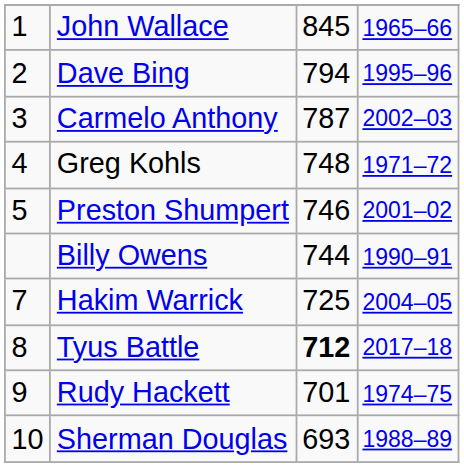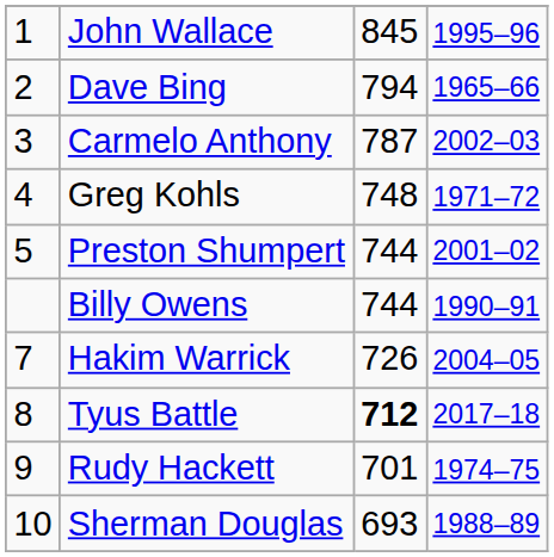 <table class="wikitable">
 <tr>
 </tr>
 <tr>
 <td>1</td>
 <td><a href='#'>John Wallace</a></td>
 <td>845</td>
-<td style="font-size:80%;"><a href='#'>1965–66</a></td>
+<td style="font-size:80%;"><a href='#'>1995–96</a></td>
 </tr>
 <tr>
 <td>2</td>
 <td><a href='#'>Dave Bing</a></td>
 <td>794</td>
-<td style="font-size:80%;"><a href='#'>1995–96</a></td>
+<td style="font-size:80%;"><a href='#'>1965–66</a></td>
 </tr>
 <tr>
 <td>3</td>
 <td><a href='#'>Carmelo Anthony</a></td>
 <td>787</td>
 <td style="font-size:80%;"><a href='#'>2002–03</a></td>
 </tr>
 <tr>
 <td>4</td>
 <td>Greg Kohls</td>
 <td>748</td>
 <td style="font-size:80%;"><a href='#'>1971–72</a></td>
 </tr>
 <tr>
 <td>5</td>
 <td><a href='#'>Preston Shumpert</a></td>
-<td>746</td>
+<td>744</td>
 <td style="font-size:80%;"><a href='#'>2001–02</a></td>
 </tr>
 <tr>
 <td></td>
 <td><a href='#'>Billy Owens</a></td>
 <td>744</td>
 <td style="font-size:80%;"><a href='#'>1990–91</a></td>
 </tr>
 <tr>
 <td>7</td>
 <td><a href='#'>Hakim Warrick</a></td>
-<td>725</td>
+<td>726</td>
 <td style="font-size:80%;"><a href='#'>2004–05</a></td>
 </tr>
 <tr>
 <td>8</td>
 <td><a href='#'>Tyus Battle</a></td>
 <td><strong>712</strong></td>
 <td style="font-size:80%;"><a href='#'>2017–18</a></td>
 </tr>
 <tr>
 <td>9</td>
 <td><a href='#'>Rudy Hackett</a></td>
 <td>701</td>
 <td style="font-size:80%;"><a href='#'>1974–75</a></td>
 </tr>
 <tr>
 <td>10</td>
 <td><a href='#'>Sherman Douglas</a></td>
 <td>693</td>
 <td style="font-size:80%;"><a href='#'>1988–89</a></td>
 </tr>
 </table>
